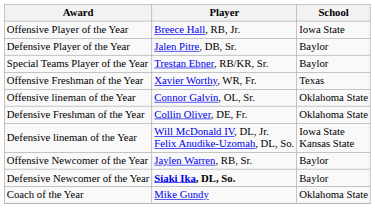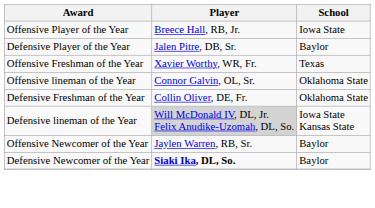 <table class="wikitable" border="0">
 <tr>
 <th>Award</th>
 <th>Player</th>
 <th>School</th>
 </tr>
 <tr>
 <td>Offensive Player of the Year</td>
 <td><a href='#'>Breece Hall</a>, RB, Jr.</td>
 <td>Iowa State</td>
 </tr>
 <tr>
 <td>Defensive Player of the Year</td>
 <td><a href='#'>Jalen Pitre</a>, DB, Sr.</td>
-<td>Baylor</td>
-</tr>
-<tr>
-<td>Special Teams Player of the Year</td>
-<td><a href='#'>Trestan Ebner</a>, RB/KR, Sr.</td>
 <td>Baylor</td>
 </tr>
 <tr>
 <td>Offensive Freshman of the Year</td>
 <td><a href='#'>Xavier Worthy</a>, WR, Fr.</td>
 <td>Texas</td>
 </tr>
 <tr>
 <td>Offensive lineman of the Year</td>
 <td><a href='#'>Connor Galvin</a>, OL, Sr.</td>
 <td>Oklahoma State</td>
 </tr>
 <tr>
 <td>Defensive Freshman of the Year</td>
 <td><a href='#'>Collin Oliver</a>, DE, Fr.</td>
 <td>Oklahoma State</td>
 </tr>
 <tr>
 <td>Defensive lineman of the Year</td>
-<td><a href='#'>Will McDonald IV</a>, DL, Jr. <br> <a href='#'>Felix Anudike-Uzomah</a>, DL, So.</td>
+<td style="background: lightgrey;"><a href='#'>Will McDonald IV</a>, DL, Jr. <br> <a href='#'>Felix Anudike-Uzomah</a>, DL, So.</td>
 <td>Iowa State <br> Kansas State</td>
 </tr>
 <tr>
 <td>Offensive Newcomer of the Year</td>
 <td><a href='#'>Jaylen Warren</a>, RB, Sr.</td>
 <td>Baylor</td>
 </tr>
 <tr>
 <td>Defensive Newcomer of the Year</td>
 <td><strong><a href='#'>Siaki Ika</a>, DL, So.</strong></td>
 <td>Baylor</td>
 </tr>
 <tr>
-<td>Coach of the Year</td>
-<td><a href='#'>Mike Gundy</a></td>
-<td>Oklahoma State</td>
-</tr>
-<tr>
 </tr>
 </table>
